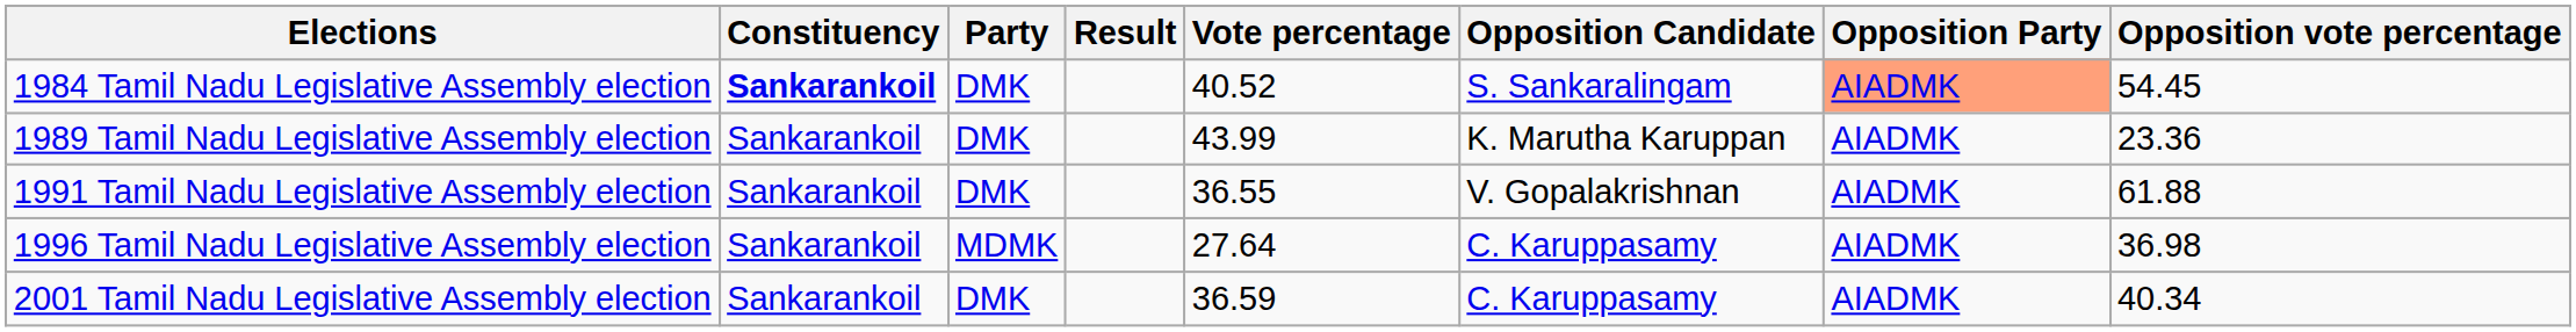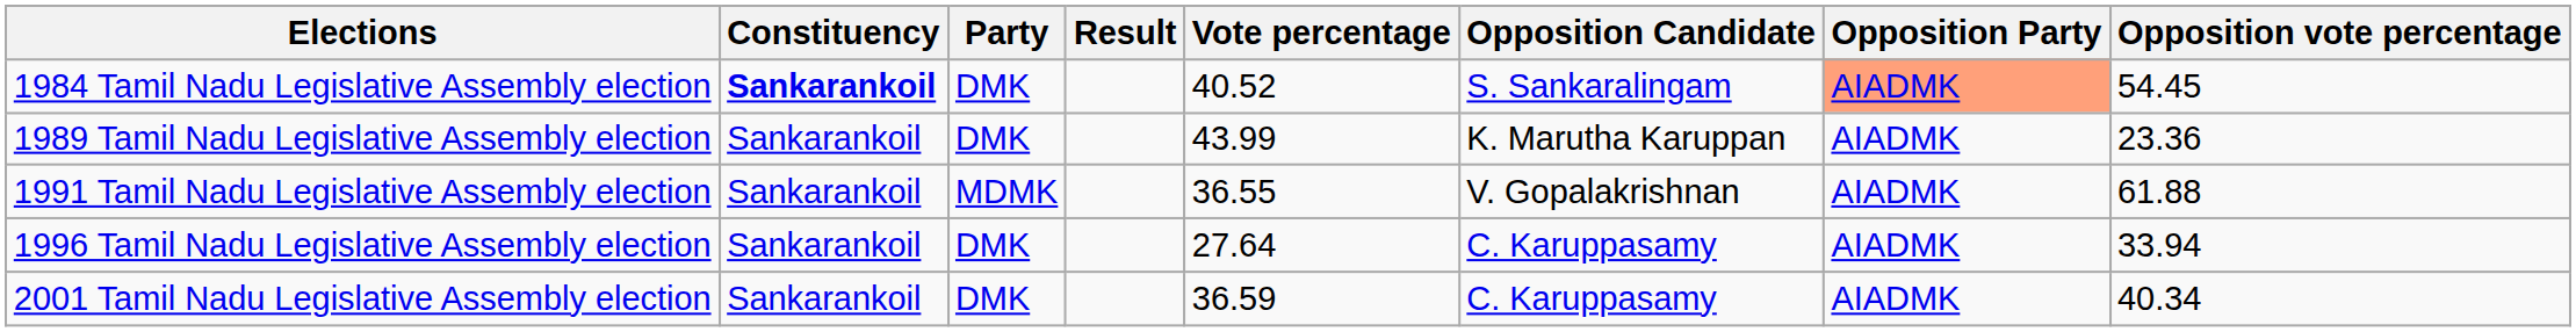 <table class="sortable wikitable"style="font-size: 90%">
 <tr>
 <th>Elections</th>
 <th>Constituency</th>
 <th>Party</th>
 <th>Result</th>
 <th>Vote percentage</th>
 <th>Opposition Candidate</th>
 <th>Opposition Party</th>
 <th>Opposition vote percentage</th>
 </tr>
 <tr>
 <td><a href='#'>1984 Tamil Nadu Legislative Assembly election</a></td>
 <td><strong><a href='#'>Sankarankoil</a></strong></td>
 <td><a href='#'>DMK</a></td>
 <td></td>
 <td>40.52</td>
 <td><a href='#'>S. Sankaralingam</a></td>
 <td style="background: lightsalmon;"><a href='#'>AIADMK</a></td>
 <td>54.45</td>
 </tr>
 <tr>
 <td><a href='#'>1989 Tamil Nadu Legislative Assembly election</a></td>
 <td><a href='#'>Sankarankoil</a></td>
 <td><a href='#'>DMK</a></td>
 <td></td>
 <td>43.99</td>
 <td>K. Marutha Karuppan</td>
 <td><a href='#'>AIADMK</a></td>
 <td>23.36</td>
 </tr>
 <tr>
 <td><a href='#'>1991 Tamil Nadu Legislative Assembly election</a></td>
 <td><a href='#'>Sankarankoil</a></td>
-<td><a href='#'>DMK</a></td>
+<td><a href='#'>MDMK</a></td>
 <td></td>
 <td>36.55</td>
 <td>V. Gopalakrishnan</td>
 <td><a href='#'>AIADMK</a></td>
 <td>61.88</td>
 </tr>
 <tr>
 <td><a href='#'>1996 Tamil Nadu Legislative Assembly election</a></td>
 <td><a href='#'>Sankarankoil</a></td>
-<td><a href='#'>MDMK</a></td>
+<td><a href='#'>DMK</a></td>
 <td></td>
 <td>27.64</td>
 <td><a href='#'>C. Karuppasamy</a></td>
 <td><a href='#'>AIADMK</a></td>
-<td>36.98</td>
+<td>33.94</td>
 </tr>
 <tr>
 <td><a href='#'>2001 Tamil Nadu Legislative Assembly election</a></td>
 <td><a href='#'>Sankarankoil</a></td>
 <td><a href='#'>DMK</a></td>
 <td></td>
 <td>36.59</td>
 <td><a href='#'>C. Karuppasamy</a></td>
 <td><a href='#'>AIADMK</a></td>
 <td>40.34</td>
 </tr>
 </table>
